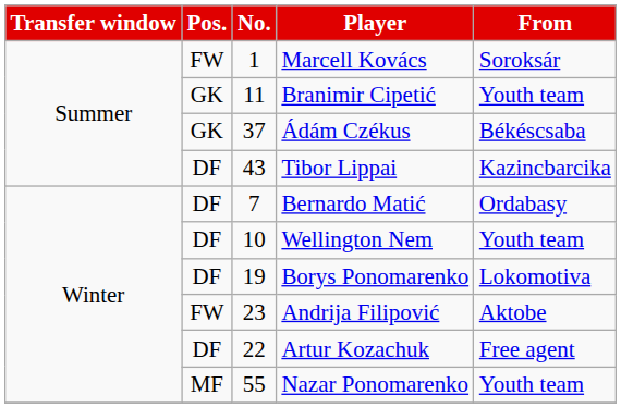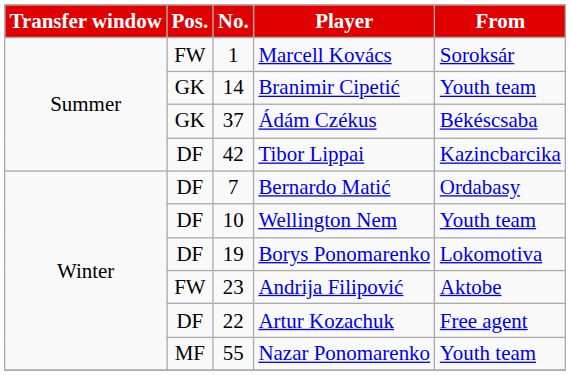 <table class="wikitable plainrowheaders sortable">
 <tr>
 <th style="background-color:#E00000;color:white">Transfer window</th>
 <th style="background-color:#E00000;color:white">Pos.</th>
 <th style="background-color:#E00000;color:white">No.</th>
 <th style="background-color:#E00000;color:white">Player</th>
 <th style="background-color:#E00000;color:white">From</th>
 </tr>
 <tr>
 <td rowspan="4" style="text-align:center;">Summer</td>
 <td style="text-align:center;">FW</td>
 <td style="text-align:center;">1</td>
 <td style="text-align:left;"> <a href='#'>Marcell Kovács</a></td>
 <td style="text-align:left;"><a href='#'>Soroksár</a></td>
 </tr>
 <tr>
 <td style="text-align:center;">GK</td>
-<td style="text-align:center;">11</td>
+<td style="text-align:center;">14</td>
 <td style="text-align:left;"> <a href='#'>Branimir Cipetić</a></td>
 <td style="text-align:left;"><a href='#'>Youth team</a></td>
 </tr>
 <tr>
 <td style="text-align:center;">GK</td>
 <td style="text-align:center;">37</td>
 <td style="text-align:left;"> <a href='#'>Ádám Czékus</a></td>
 <td style="text-align:left;"><a href='#'>Békéscsaba</a></td>
 </tr>
 <tr>
 <td style="text-align:center;">DF</td>
-<td style="text-align:center;">43</td>
+<td style="text-align:center;">42</td>
 <td style="text-align:left;"> <a href='#'>Tibor Lippai</a></td>
 <td style="text-align:left;"><a href='#'>Kazincbarcika</a></td>
 </tr>
 <tr>
 <td rowspan="6" style="text-align:center;">Winter</td>
 <td style="text-align:center;">DF</td>
 <td style="text-align:center;">7</td>
 <td style="text-align:left;"> <a href='#'>Bernardo Matić</a></td>
 <td style="text-align:left;"> <a href='#'>Ordabasy</a></td>
 </tr>
 <tr>
 <td style="text-align:center;">DF</td>
 <td style="text-align:center;">10</td>
 <td style="text-align:left;"> <a href='#'>Wellington Nem</a></td>
 <td style="text-align:left;"><a href='#'>Youth team</a></td>
 </tr>
 <tr>
 <td style="text-align:center;">DF</td>
 <td style="text-align:center;">19</td>
 <td style="text-align:left;"> <a href='#'>Borys Ponomarenko</a></td>
 <td style="text-align:left;"> <a href='#'>Lokomotiva</a></td>
 </tr>
 <tr>
 <td style="text-align:center;">FW</td>
 <td style="text-align:center;">23</td>
 <td style="text-align:left;"> <a href='#'>Andrija Filipović</a></td>
 <td style="text-align:left;"> <a href='#'>Aktobe</a></td>
 </tr>
 <tr>
 <td style="text-align:center;">DF</td>
 <td style="text-align:center;">22</td>
 <td style="text-align:left;"> <a href='#'>Artur Kozachuk</a></td>
 <td style="text-align:left;"><a href='#'>Free agent</a></td>
 </tr>
 <tr>
 <td style="text-align:center;">MF</td>
 <td style="text-align:center;">55</td>
 <td style="text-align:left;"> <a href='#'>Nazar Ponomarenko</a></td>
 <td style="text-align:left;"><a href='#'>Youth team</a></td>
 </tr>
 <tr>
 </tr>
 </table>
